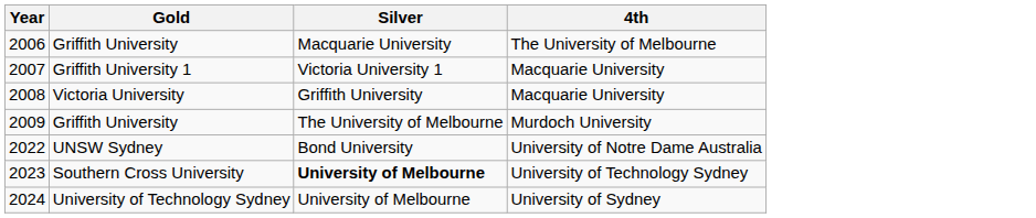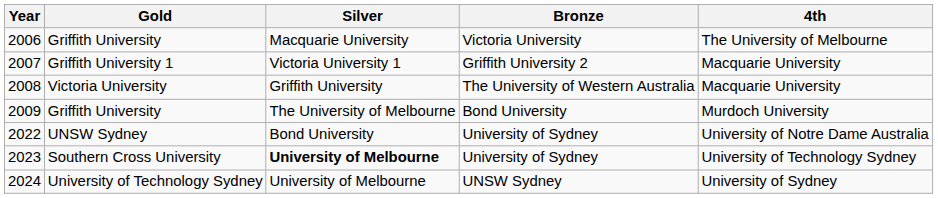 <table class="wikitable">
 <tr>
 <th>Year</th>
 <th>Gold</th>
 <th>Silver</th>
+<th>Bronze</th>
 <th>4th</th>
 </tr>
 <tr>
 <td>2006</td>
 <td>Griffith University</td>
 <td>Macquarie University</td>
+<td>Victoria University</td>
 <td>The University of Melbourne</td>
 </tr>
 <tr>
 <td>2007</td>
 <td>Griffith University 1</td>
 <td>Victoria University 1</td>
+<td>Griffith University 2</td>
 <td>Macquarie University</td>
 </tr>
 <tr>
 <td>2008</td>
 <td>Victoria University</td>
 <td>Griffith University</td>
+<td>The University of Western Australia</td>
 <td>Macquarie University</td>
 </tr>
 <tr>
 <td>2009</td>
 <td>Griffith University</td>
 <td>The University of Melbourne</td>
+<td>Bond University</td>
 <td>Murdoch University</td>
 </tr>
 <tr>
 <td>2022</td>
 <td>UNSW Sydney</td>
 <td>Bond University</td>
+<td>University of Sydney</td>
 <td>University of Notre Dame Australia</td>
 </tr>
 <tr>
 <td>2023</td>
 <td>Southern Cross University</td>
 <td><strong>University of Melbourne</strong></td>
+<td>University of Sydney</td>
 <td>University of Technology Sydney</td>
 </tr>
 <tr>
 <td>2024</td>
 <td>University of Technology Sydney</td>
 <td>University of Melbourne</td>
+<td>UNSW Sydney</td>
 <td>University of Sydney</td>
 </tr>
 </table>
